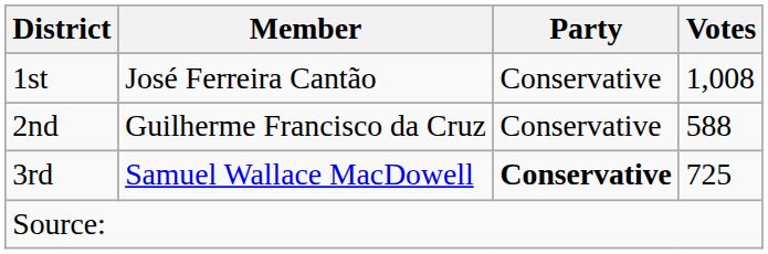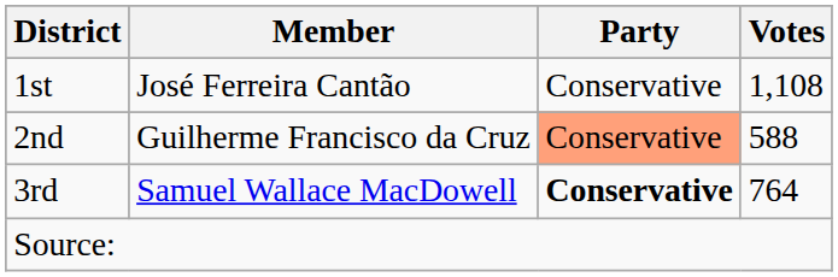 <table class="wikitable">
 <tr>
 <th>District</th>
 <th>Member</th>
 <th>Party</th>
 <th>Votes</th>
 </tr>
 <tr>
 <td>1st</td>
 <td>José Ferreira Cantão</td>
 <td>Conservative</td>
-<td>1,008</td>
+<td>1,108</td>
 </tr>
 <tr>
 <td>2nd</td>
 <td>Guilherme Francisco da Cruz</td>
-<td>Conservative</td>
+<td style="background: lightsalmon;">Conservative</td>
 <td>588</td>
 </tr>
 <tr>
 <td>3rd</td>
 <td><a href='#'>Samuel Wallace MacDowell</a></td>
 <td><strong>Conservative</strong></td>
-<td>725</td>
+<td>764</td>
 </tr>
 <tr>
 <td colspan="4">Source: </td>
 </tr>
 </table>
